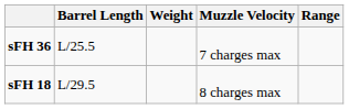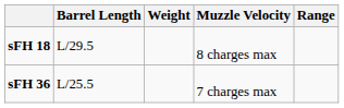 <table class="wikitable">
 <tr>
 <th></th>
 <th>Barrel Length</th>
 <th>Weight</th>
 <th>Muzzle Velocity</th>
 <th>Range</th>
 </tr>
 <tr>
+<td><strong>sFH 18</strong></td>
+<td> L/29.5</td>
+<td></td>
+<td><br>8 charges max</td>
+<td></td>
+</tr>
+<tr>
 <td><strong>sFH 36</strong></td>
 <td> L/25.5</td>
 <td></td>
 <td><br>7 charges max</td>
 <td></td>
 </tr>
-<tr>
-<td><strong>sFH 18</strong></td>
-<td> L/29.5</td>
-<td></td>
-<td><br>8 charges max</td>
-<td></td>
-</tr>
 </table>
